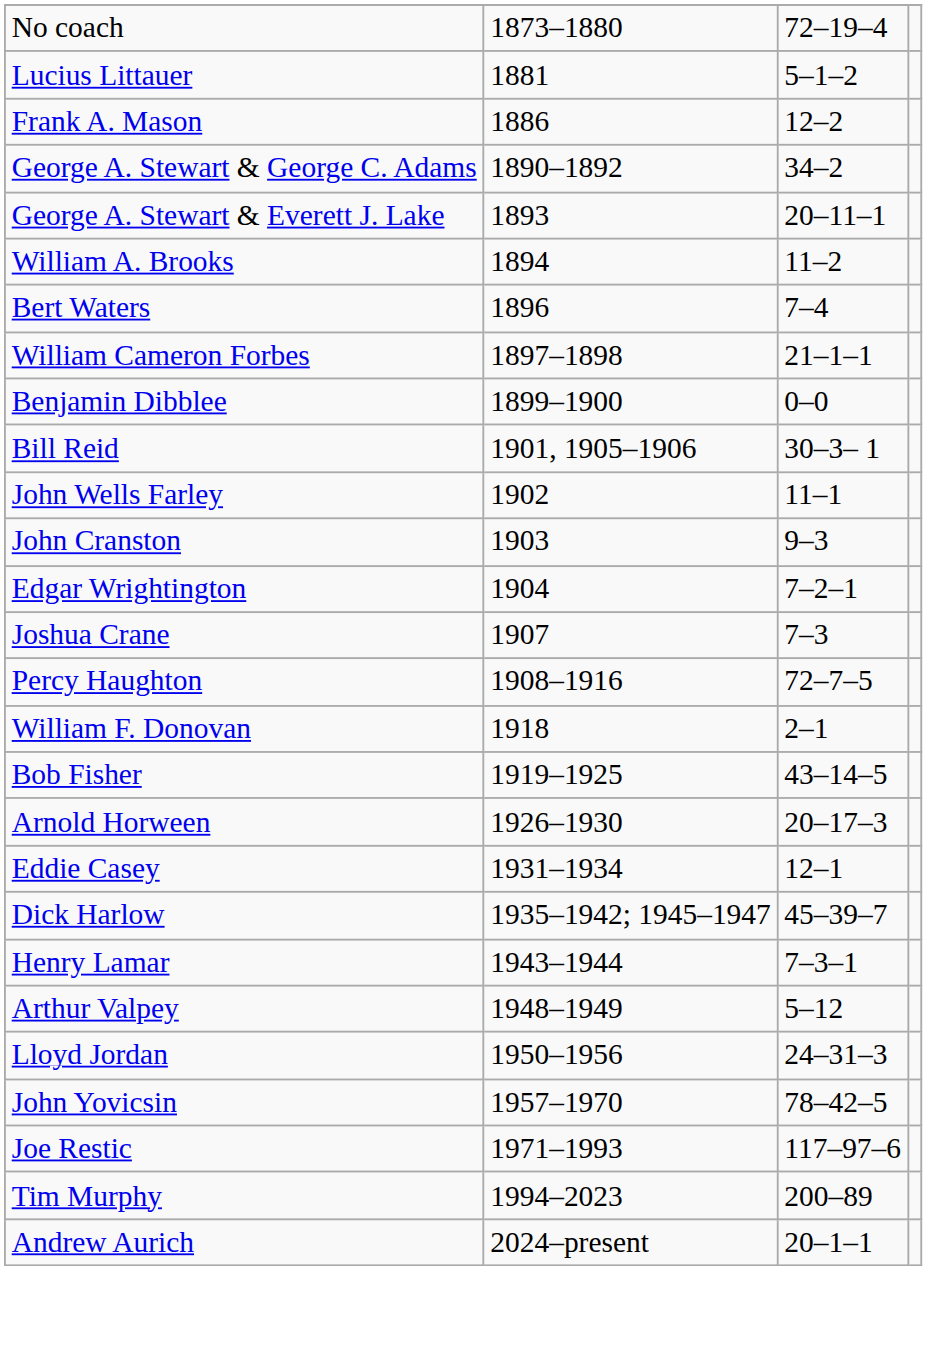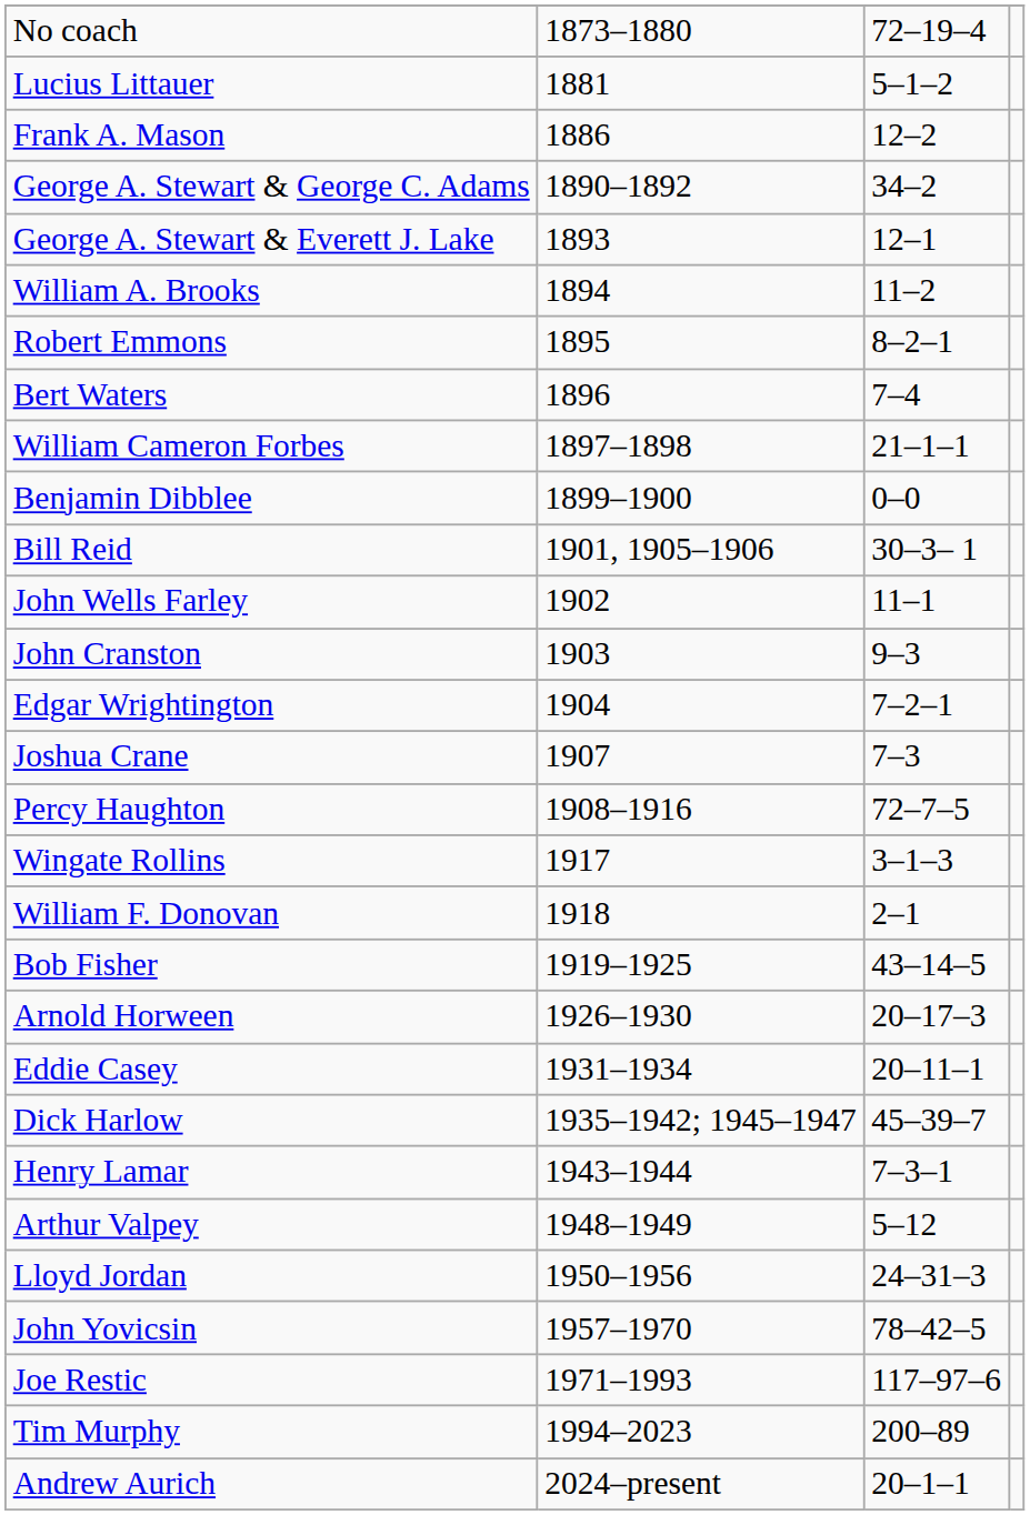 <table class="wikitable">
 <tr>
 </tr>
 <tr>
 <td>No coach</td>
 <td>1873–1880</td>
 <td>72–19–4</td>
 <td></td>
 </tr>
 <tr>
 <td><a href='#'>Lucius Littauer</a></td>
 <td>1881</td>
 <td>5–1–2</td>
 <td></td>
 </tr>
 <tr>
 <td><a href='#'>Frank A. Mason</a></td>
 <td>1886</td>
 <td>12–2</td>
 <td></td>
 </tr>
 <tr>
 <td><a href='#'>George A. Stewart</a> & <a href='#'>George C. Adams</a></td>
 <td>1890–1892</td>
 <td>34–2</td>
 <td></td>
 </tr>
 <tr>
 <td><a href='#'>George A. Stewart</a> & <a href='#'>Everett J. Lake</a></td>
 <td>1893</td>
-<td>20–11–1</td>
+<td>12–1</td>
 <td></td>
 </tr>
 <tr>
 <td><a href='#'>William A. Brooks</a></td>
 <td>1894</td>
 <td>11–2</td>
+<td></td>
+</tr>
+<tr>
+<td><a href='#'>Robert Emmons</a></td>
+<td>1895</td>
+<td>8–2–1</td>
 <td></td>
 </tr>
 <tr>
 <td><a href='#'>Bert Waters</a></td>
 <td>1896</td>
 <td>7–4</td>
 <td></td>
 </tr>
 <tr>
 <td><a href='#'>William Cameron Forbes</a></td>
 <td>1897–1898</td>
 <td>21–1–1</td>
 <td></td>
 </tr>
 <tr>
 <td><a href='#'>Benjamin Dibblee</a></td>
 <td>1899–1900</td>
 <td>0–0</td>
 <td></td>
 </tr>
 <tr>
 <td><a href='#'>Bill Reid</a></td>
 <td>1901, 1905–1906</td>
 <td>30–3– 1</td>
 <td></td>
 </tr>
 <tr>
 <td><a href='#'>John Wells Farley</a></td>
 <td>1902</td>
 <td>11–1</td>
 <td></td>
 </tr>
 <tr>
 <td><a href='#'>John Cranston</a></td>
 <td>1903</td>
 <td>9–3</td>
 <td></td>
 </tr>
 <tr>
 <td><a href='#'>Edgar Wrightington</a></td>
 <td>1904</td>
 <td>7–2–1</td>
 <td></td>
 </tr>
 <tr>
 <td><a href='#'>Joshua Crane</a></td>
 <td>1907</td>
 <td>7–3</td>
 <td></td>
 </tr>
 <tr>
 <td><a href='#'>Percy Haughton</a></td>
 <td>1908–1916</td>
 <td>72–7–5</td>
 <td></td>
 </tr>
 <tr>
+<td><a href='#'>Wingate Rollins</a></td>
+<td>1917</td>
+<td>3–1–3</td>
+<td></td>
+</tr>
+<tr>
 <td><a href='#'>William F. Donovan</a></td>
 <td>1918</td>
 <td>2–1</td>
 <td></td>
 </tr>
 <tr>
 <td><a href='#'>Bob Fisher</a></td>
 <td>1919–1925</td>
 <td>43–14–5</td>
 <td></td>
 </tr>
 <tr>
 <td><a href='#'>Arnold Horween</a></td>
 <td>1926–1930</td>
 <td>20–17–3</td>
 <td></td>
 </tr>
 <tr>
 <td><a href='#'>Eddie Casey</a></td>
 <td>1931–1934</td>
-<td>12–1</td>
+<td>20–11–1</td>
 <td></td>
 </tr>
 <tr>
 <td><a href='#'>Dick Harlow</a></td>
 <td>1935–1942; 1945–1947</td>
 <td>45–39–7</td>
 <td></td>
 </tr>
 <tr>
 <td><a href='#'>Henry Lamar</a></td>
 <td>1943–1944</td>
 <td>7–3–1</td>
 <td></td>
 </tr>
 <tr>
 <td><a href='#'>Arthur Valpey</a></td>
 <td>1948–1949</td>
 <td>5–12</td>
 <td></td>
 </tr>
 <tr>
 <td><a href='#'>Lloyd Jordan</a></td>
 <td>1950–1956</td>
 <td>24–31–3</td>
 <td></td>
 </tr>
 <tr>
 <td><a href='#'>John Yovicsin</a></td>
 <td>1957–1970</td>
 <td>78–42–5</td>
 <td></td>
 </tr>
 <tr>
 <td><a href='#'>Joe Restic</a></td>
 <td>1971–1993</td>
 <td>117–97–6</td>
 <td></td>
 </tr>
 <tr>
 <td><a href='#'>Tim Murphy</a></td>
 <td>1994–2023</td>
 <td>200–89</td>
 <td></td>
 </tr>
 <tr>
 <td><a href='#'>Andrew Aurich</a></td>
 <td>2024–present</td>
 <td>20–1–1</td>
 <td></td>
 </tr>
 </table>
